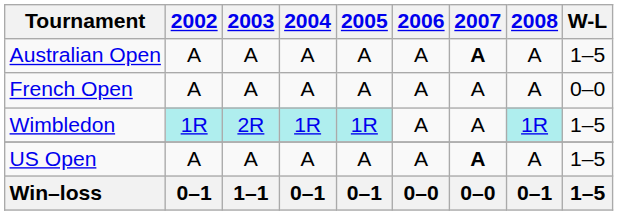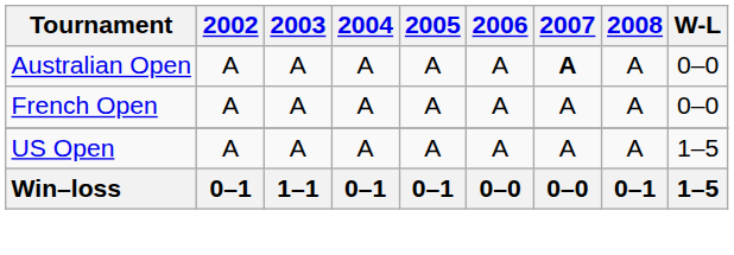 <table class=wikitable style=text-align:center;font-size:97%>
 <tr>
 <th>Tournament</th>
 <th><a href='#'>2002</a></th>
 <th><a href='#'>2003</a></th>
 <th><a href='#'>2004</a></th>
 <th><a href='#'>2005</a></th>
 <th><a href='#'>2006</a></th>
 <th><a href='#'>2007</a></th>
 <th><a href='#'>2008</a></th>
 <th>W-L</th>
 </tr>
 <tr>
 <td align=left><a href='#'>Australian Open</a></td>
 <td>A</td>
 <td>A</td>
 <td>A</td>
 <td>A</td>
 <td>A</td>
 <td><strong>A</strong></td>
 <td>A</td>
-<td>1–5</td>
+<td>0–0</td>
 </tr>
 <tr>
 <td align=left><a href='#'>French Open</a></td>
 <td>A</td>
 <td>A</td>
 <td>A</td>
 <td>A</td>
 <td>A</td>
 <td>A</td>
 <td>A</td>
 <td>0–0</td>
 </tr>
 <tr>
-<td align=left><a href='#'>Wimbledon</a></td>
-<td bgcolor=afeeee><a href='#'>1R</a></td>
-<td bgcolor=afeeee><a href='#'>2R</a></td>
-<td bgcolor=afeeee><a href='#'>1R</a></td>
-<td bgcolor=afeeee><a href='#'>1R</a></td>
-<td>A</td>
-<td>A</td>
-<td bgcolor=afeeee><a href='#'>1R</a></td>
-<td>1–5</td>
-</tr>
-<tr>
 </tr>
 <tr>
 <td align=left><a href='#'>US Open</a></td>
 <td>A</td>
 <td>A</td>
 <td>A</td>
 <td>A</td>
 <td>A</td>
-<td><strong>A</strong></td>
+<td>A</td>
 <td>A</td>
 <td>1–5</td>
 </tr>
 <tr>
 <th style=text-align:left>Win–loss</th>
 <th>0–1</th>
 <th>1–1</th>
 <th>0–1</th>
 <th>0–1</th>
 <th>0–0</th>
 <th>0–0</th>
 <th>0–1</th>
 <th>1–5</th>
 </tr>
 </table>
